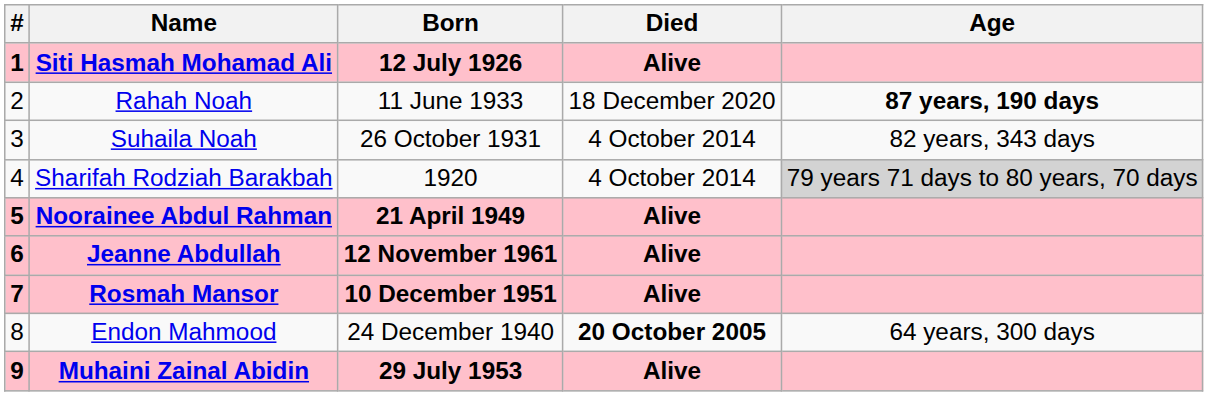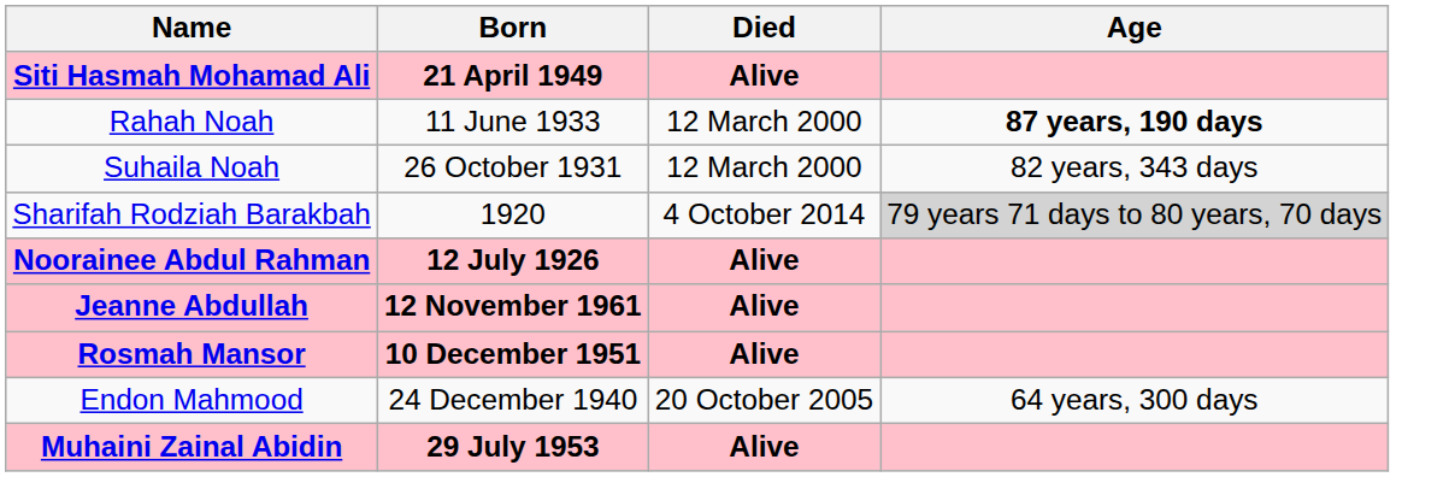 <table class="wikitable sortable">
 <tr>
-<th data-sort-type="number">#</th>
 <th>Name</th>
 <th>Born</th>
 <th>Died</th>
 <th>Age</th>
 </tr>
 <tr bgcolor="pink" style="text-align:center;">
-<td><strong>1</strong></td>
 <td><strong><a href='#'>Siti Hasmah Mohamad Ali</a></strong></td>
-<td><strong>12 July 1926</strong></td>
+<td><strong>21 April 1949</strong></td>
 <td><strong>Alive</strong></td>
 <td><strong></strong></td>
 </tr>
 <tr style="text-align:center;;">
-<td>2</td>
 <td><a href='#'>Rahah Noah</a></td>
 <td>11 June 1933</td>
-<td>18 December 2020</td>
+<td>12 March 2000</td>
 <td><strong>87 years, 190 days</strong></td>
 </tr>
 <tr style="text-align:center;;">
-<td>3</td>
 <td><a href='#'>Suhaila Noah</a></td>
 <td>26 October 1931</td>
-<td>4 October 2014</td>
+<td>12 March 2000</td>
 <td>82 years, 343 days</td>
 </tr>
 <tr style="text-align:center;">
-<td>4</td>
 <td><a href='#'>Sharifah Rodziah Barakbah</a></td>
 <td>1920</td>
 <td>4 October 2014</td>
 <td style="background: lightgrey;">79 years 71 days to 80 years, 70 days</td>
 </tr>
 <tr bgcolor="pink" style="text-align:center;">
-<td><strong>5</strong></td>
 <td><strong><a href='#'>Noorainee Abdul Rahman</a></strong> <br></td>
-<td><strong>21 April 1949</strong></td>
+<td><strong>12 July 1926</strong></td>
 <td><strong>Alive</strong></td>
 <td><strong></strong></td>
 </tr>
 <tr bgcolor="pink"  style="text-align:center;">
-<td><strong>6</strong></td>
 <td><strong><a href='#'>Jeanne Abdullah</a></strong></td>
 <td><strong>12 November 1961</strong></td>
 <td><strong>Alive</strong></td>
 <td><strong></strong></td>
 </tr>
 <tr bgcolor="pink" style="text-align:center;">
-<td><strong>7</strong></td>
 <td><strong><a href='#'>Rosmah Mansor</a></strong></td>
 <td><strong>10 December 1951</strong></td>
 <td><strong>Alive</strong></td>
 <td><strong></strong></td>
 </tr>
 <tr style="text-align:center;">
-<td>8</td>
 <td><a href='#'>Endon Mahmood</a></td>
 <td>24 December 1940</td>
-<td><strong>20 October 2005</strong></td>
+<td>20 October 2005</td>
 <td>64 years, 300 days</td>
 </tr>
 <tr bgcolor="pink" style="text-align:center;">
-<td><strong>9</strong></td>
 <td><strong><a href='#'>Muhaini Zainal Abidin</a></strong></td>
 <td><strong>29 July 1953</strong></td>
 <td><strong>Alive</strong></td>
 <td><strong></strong></td>
 </tr>
 </table>
